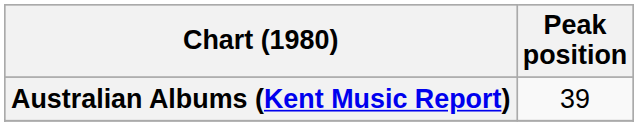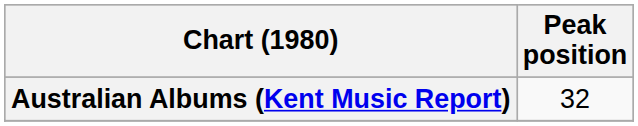 <table class="wikitable sortable plainrowheaders" style="text-align:center">
 <tr>
 <th>Chart (1980)</th>
 <th>Peak<br>position</th>
 </tr>
 <tr>
 <th scope="row">Australian Albums (<a href='#'>Kent Music Report</a>)</th>
-<td>39</td>
+<td>32</td>
 </tr>
 <tr>
 </tr>
 <tr>
 </tr>
 <tr>
 </tr>
 <tr>
 </tr>
 <tr>
 </tr>
 <tr>
 </tr>
 </table>
